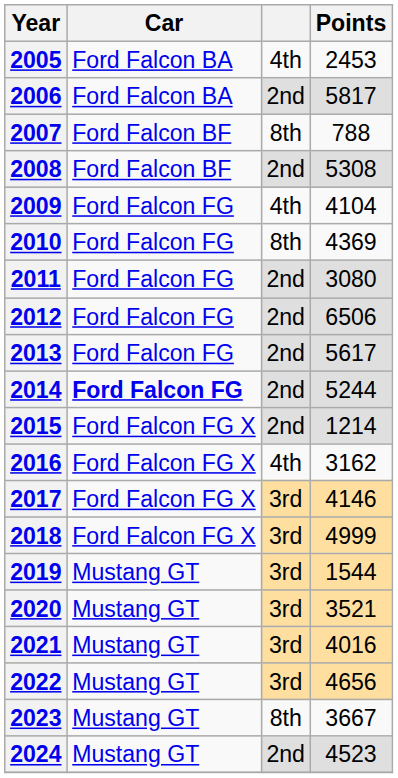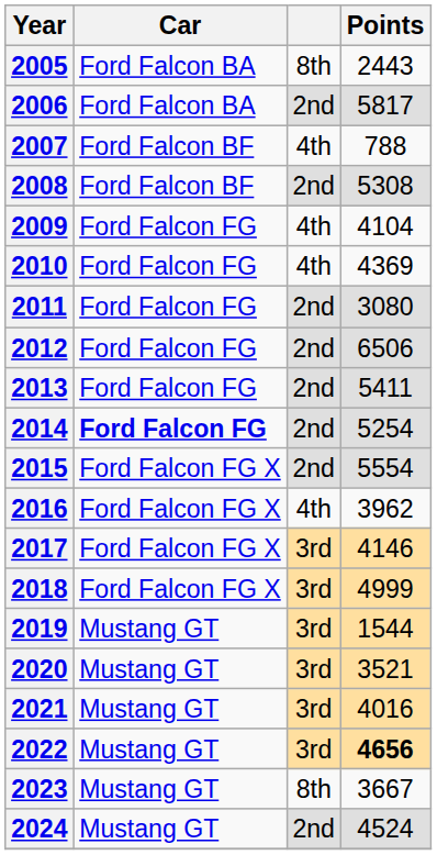 <table class="wikitable" style=font-size:95%;>
 <tr>
 <th>Year</th>
 <th>Car</th>
 <th></th>
 <th>Points</th>
 </tr>
 <tr>
 <th><a href='#'>2005</a></th>
 <td><a href='#'>Ford Falcon BA</a></td>
-<td align=center>4th</td>
-<td align=center>2453</td>
+<td align=center>8th</td>
+<td align=center>2443</td>
 </tr>
 <tr>
 <th><a href='#'>2006</a></th>
 <td><a href='#'>Ford Falcon BA</a></td>
 <td align=center style=background:#dfdfdf>2nd</td>
 <td align=center style=background:#dfdfdf>5817</td>
 </tr>
 <tr>
 <th><a href='#'>2007</a></th>
 <td><a href='#'>Ford Falcon BF</a></td>
-<td align=center>8th</td>
+<td align=center>4th</td>
 <td align=center>788</td>
 </tr>
 <tr>
 <th><a href='#'>2008</a></th>
 <td><a href='#'>Ford Falcon BF</a></td>
 <td align=center style=background:#dfdfdf>2nd</td>
 <td align=center style=background:#dfdfdf>5308</td>
 </tr>
 <tr>
 <th><a href='#'>2009</a></th>
 <td><a href='#'>Ford Falcon FG</a></td>
 <td align=center>4th</td>
 <td align=center>4104</td>
 </tr>
 <tr>
 <th><a href='#'>2010</a></th>
 <td><a href='#'>Ford Falcon FG</a></td>
-<td align=center>8th</td>
+<td align=center>4th</td>
 <td align=center>4369</td>
 </tr>
 <tr>
 <th><a href='#'>2011</a></th>
 <td><a href='#'>Ford Falcon FG</a></td>
 <td align=center style=background:#dfdfdf>2nd</td>
 <td align=center style=background:#dfdfdf>3080</td>
 </tr>
 <tr>
 <th><a href='#'>2012</a></th>
 <td><a href='#'>Ford Falcon FG</a></td>
 <td align=center style=background:#dfdfdf>2nd</td>
 <td align=center style=background:#dfdfdf>6506</td>
 </tr>
 <tr>
 <th><a href='#'>2013</a></th>
 <td><a href='#'>Ford Falcon FG</a></td>
 <td align=center style=background:#dfdfdf>2nd</td>
-<td align=center style=background:#dfdfdf>5617</td>
+<td align=center style=background:#dfdfdf>5411</td>
 </tr>
 <tr>
 <th><a href='#'>2014</a></th>
 <td><strong><a href='#'>Ford Falcon FG</a></strong></td>
 <td align=center style=background:#dfdfdf>2nd</td>
-<td align=center style=background:#dfdfdf>5244</td>
+<td align=center style=background:#dfdfdf>5254</td>
 </tr>
 <tr>
 <th><a href='#'>2015</a></th>
 <td><a href='#'>Ford Falcon FG X</a></td>
 <td align=center style=background:#dfdfdf>2nd</td>
-<td align=center style=background:#dfdfdf>1214</td>
+<td align=center style=background:#dfdfdf>5554</td>
 </tr>
 <tr>
 <th><a href='#'>2016</a></th>
 <td><a href='#'>Ford Falcon FG X</a></td>
 <td align=center>4th</td>
-<td align=center>3162</td>
+<td align=center>3962</td>
 </tr>
 <tr>
 <th><a href='#'>2017</a></th>
 <td><a href='#'>Ford Falcon FG X</a></td>
 <td align=center style=background:#ffdf9f>3rd</td>
 <td align=center style=background:#ffdf9f>4146</td>
 </tr>
 <tr>
 <th><a href='#'>2018</a></th>
 <td><a href='#'>Ford Falcon FG X</a></td>
 <td align=center style=background:#ffdf9f>3rd</td>
 <td align=center style=background:#ffdf9f>4999</td>
 </tr>
 <tr>
 <th><a href='#'>2019</a></th>
 <td><a href='#'>Mustang GT</a></td>
 <td align=center style=background:#ffdf9f>3rd</td>
 <td align=center style=background:#ffdf9f>1544</td>
 </tr>
 <tr>
 <th><a href='#'>2020</a></th>
 <td><a href='#'>Mustang GT</a></td>
 <td align=center style=background:#ffdf9f>3rd</td>
 <td align=center style=background:#ffdf9f>3521</td>
 </tr>
 <tr>
 <th><a href='#'>2021</a></th>
 <td><a href='#'>Mustang GT</a></td>
 <td align=center style=background:#ffdf9f>3rd</td>
 <td align=center style=background:#ffdf9f>4016</td>
 </tr>
 <tr>
 <th><a href='#'>2022</a></th>
 <td><a href='#'>Mustang GT</a></td>
 <td align=center style=background:#ffdf9f>3rd</td>
-<td align=center style=background:#ffdf9f>4656</td>
+<td align=center style=background:#ffdf9f><strong>4656</strong></td>
 </tr>
 <tr>
 <th><a href='#'>2023</a></th>
 <td><a href='#'>Mustang GT</a></td>
 <td align=center>8th</td>
 <td align=center>3667</td>
 </tr>
 <tr>
 <th><a href='#'>2024</a></th>
 <td><a href='#'>Mustang GT</a></td>
 <td align=center style=background:#dfdfdf>2nd</td>
-<td align=center style=background:#dfdfdf>4523</td>
+<td align=center style=background:#dfdfdf>4524</td>
 </tr>
 <tr>
 </tr>
 </table>
